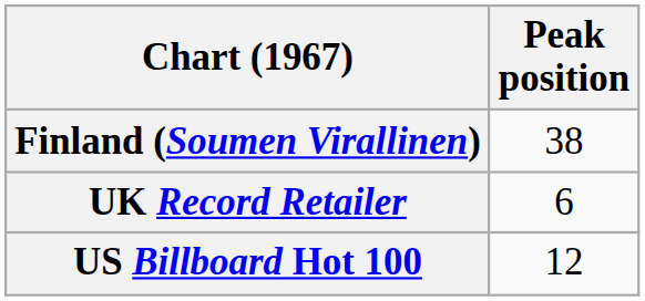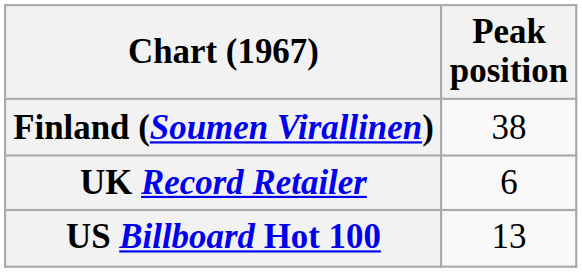 <table class="wikitable sortable plainrowheaders">
 <tr>
 <th>Chart (1967)</th>
 <th>Peak<br>position</th>
 </tr>
 <tr>
 <th scope="row">Finland (<a href='#'><em>Soumen Virallinen</em></a>)</th>
 <td style="text-align:center;">38</td>
 </tr>
 <tr>
 <th scope="row">UK <em><a href='#'>Record Retailer</a></em></th>
 <td style="text-align:center;">6</td>
 </tr>
 <tr>
 <th scope="row">US <a href='#'><em>Billboard</em> Hot 100</a></th>
-<td style="text-align:center;">12</td>
+<td style="text-align:center;">13</td>
 </tr>
 </table>
